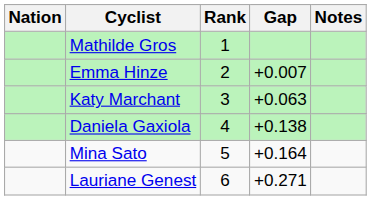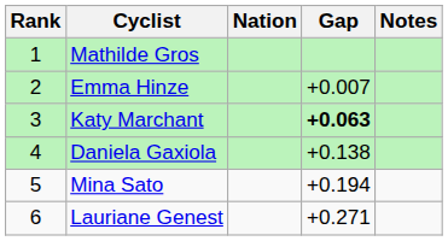 <table class="wikitable" style="text-align:center">
 <tr>
+<th>Rank</th>
+<th>Cyclist</th>
 <th>Nation</th>
-<th>Cyclist</th>
-<th>Rank</th>
 <th>Gap</th>
 <th>Notes</th>
 </tr>
 <tr bgcolor=#bbf3bb>
+<td>1</td>
+<td align=left><a href='#'>Mathilde Gros</a></td>
 <td align=left></td>
-<td align=left><a href='#'>Mathilde Gros</a></td>
-<td>1</td>
 <td></td>
 <td></td>
 </tr>
 <tr bgcolor=#bbf3bb>
+<td>2</td>
+<td align=left><a href='#'>Emma Hinze</a></td>
 <td align=left></td>
-<td align=left><a href='#'>Emma Hinze</a></td>
-<td>2</td>
 <td>+0.007</td>
 <td></td>
 </tr>
 <tr bgcolor=#bbf3bb>
+<td>3</td>
+<td align=left><a href='#'>Katy Marchant</a></td>
 <td align=left></td>
-<td align=left><a href='#'>Katy Marchant</a></td>
-<td>3</td>
-<td>+0.063</td>
+<td><strong>+0.063</strong></td>
 <td></td>
 </tr>
 <tr bgcolor=#bbf3bb>
+<td>4</td>
+<td align=left><a href='#'>Daniela Gaxiola</a></td>
 <td align=left></td>
-<td align=left><a href='#'>Daniela Gaxiola</a></td>
-<td>4</td>
 <td>+0.138</td>
 <td></td>
 </tr>
 <tr>
+<td>5</td>
+<td align=left><a href='#'>Mina Sato</a></td>
 <td align=left></td>
-<td align=left><a href='#'>Mina Sato</a></td>
-<td>5</td>
-<td>+0.164</td>
+<td>+0.194</td>
 <td></td>
 </tr>
 <tr>
+<td>6</td>
+<td align=left><a href='#'>Lauriane Genest</a></td>
 <td align=left></td>
-<td align=left><a href='#'>Lauriane Genest</a></td>
-<td>6</td>
 <td>+0.271</td>
 <td></td>
 </tr>
 </table>
